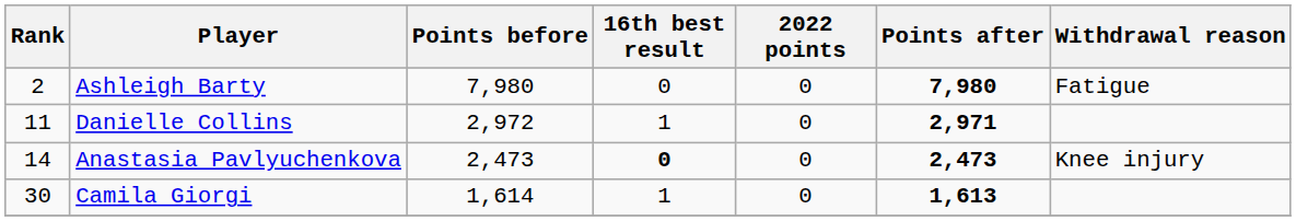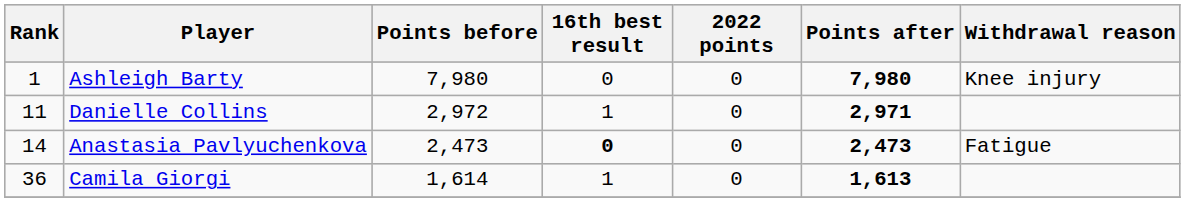 <table class="wikitable sortable">
 <tr>
 <th>Rank</th>
 <th>Player</th>
 <th>Points before</th>
 <th style="width:75px;">16th best result</th>
 <th style="width:75px;">2022 points</th>
 <th>Points after</th>
 <th>Withdrawal reason</th>
 </tr>
 <tr>
-<td style="text-align:center;">2</td>
+<td style="text-align:center;">1</td>
 <td> <a href='#'>Ashleigh Barty</a></td>
 <td style="text-align:center;">7,980</td>
 <td style="text-align:center;">0</td>
 <td style="text-align:center;">0</td>
 <td style="text-align:center;"><strong>7,980</strong></td>
-<td>Fatigue</td>
+<td>Knee injury</td>
 </tr>
 <tr>
 <td style="text-align:center;">11</td>
 <td> <a href='#'>Danielle Collins</a></td>
 <td style="text-align:center;">2,972</td>
 <td style="text-align:center;">1</td>
 <td style="text-align:center;">0</td>
 <td style="text-align:center;"><strong>2,971</strong></td>
 <td></td>
 </tr>
 <tr>
 <td style="text-align:center;">14</td>
 <td> <a href='#'>Anastasia Pavlyuchenkova</a></td>
 <td style="text-align:center;">2,473</td>
 <td style="text-align:center;"><strong>0</strong></td>
 <td style="text-align:center;">0</td>
 <td style="text-align:center;"><strong>2,473</strong></td>
-<td>Knee injury</td>
+<td>Fatigue</td>
 </tr>
 <tr>
-<td style="text-align:center;">30</td>
+<td style="text-align:center;">36</td>
 <td> <a href='#'>Camila Giorgi</a></td>
 <td style="text-align:center;">1,614</td>
 <td style="text-align:center;">1</td>
 <td style="text-align:center;">0</td>
 <td style="text-align:center;"><strong>1,613</strong></td>
 <td></td>
 </tr>
 <tr>
 </tr>
 </table>
